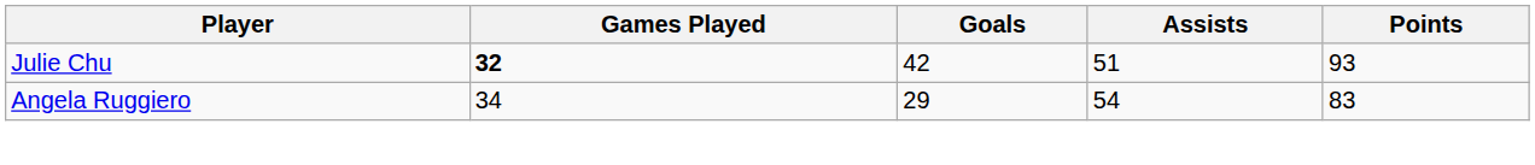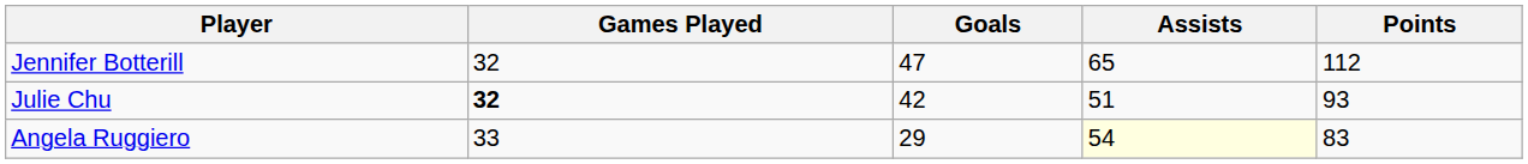 <table class="wikitable" width="80%">
 <tr>
 <th><strong>Player</strong></th>
 <th><strong>Games Played</strong></th>
 <th><strong>Goals</strong></th>
 <th><strong>Assists</strong></th>
 <th><strong>Points</strong></th>
+</tr>
+<tr>
+<td><a href='#'>Jennifer Botterill</a></td>
+<td>32</td>
+<td>47</td>
+<td>65</td>
+<td>112</td>
 </tr>
 <tr>
 <td><a href='#'>Julie Chu</a></td>
 <td><strong>32</strong></td>
 <td>42</td>
 <td>51</td>
 <td>93</td>
 </tr>
 <tr>
 <td><a href='#'>Angela Ruggiero</a></td>
-<td>34</td>
+<td>33</td>
 <td>29</td>
-<td>54</td>
+<td style="background: lightyellow;">54</td>
 <td>83</td>
 </tr>
 </table>
